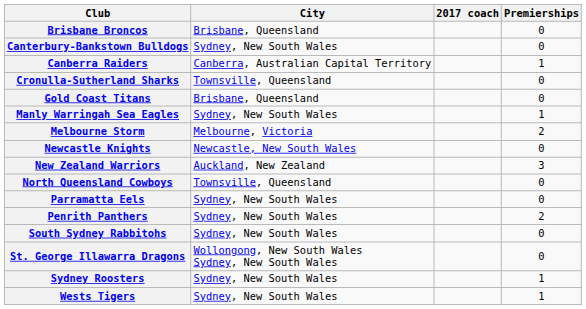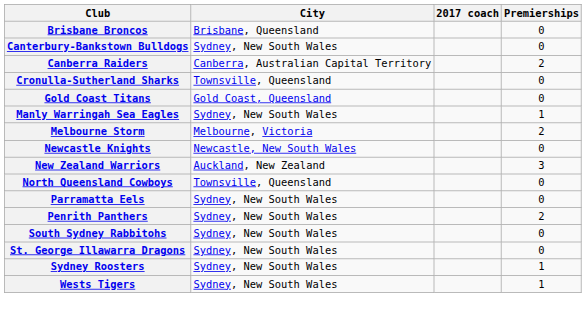 <table class="wikitable sortable">
 <tr>
 <th>Club</th>
 <th>City</th>
 <th>2017 coach</th>
 <th>Premierships</th>
 </tr>
 <tr>
 <th> <strong><a href='#'>Brisbane Broncos</a></strong></th>
 <td><a href='#'>Brisbane</a>, Queensland</td>
 <td></td>
 <td align=center>0</td>
 </tr>
 <tr>
 <th> <strong><a href='#'>Canterbury-Bankstown Bulldogs</a></strong></th>
 <td><a href='#'>Sydney</a>, New South Wales</td>
 <td></td>
 <td align=center>0</td>
 </tr>
 <tr>
 <th> <strong><a href='#'>Canberra Raiders</a></strong></th>
 <td><a href='#'>Canberra</a>, Australian Capital Territory</td>
 <td></td>
-<td align=center>1</td>
+<td align=center>2</td>
 </tr>
 <tr>
 <th> <strong><a href='#'>Cronulla-Sutherland Sharks</a></strong></th>
 <td><a href='#'>Townsville</a>, Queensland</td>
 <td></td>
 <td align=center>0</td>
 </tr>
 <tr>
 <th> <strong><a href='#'>Gold Coast Titans</a></strong></th>
-<td><a href='#'>Brisbane</a>, Queensland</td>
+<td><a href='#'>Gold Coast, Queensland</a></td>
 <td></td>
 <td align=center>0</td>
 </tr>
 <tr>
 <th> <strong><a href='#'>Manly Warringah Sea Eagles</a></strong></th>
 <td><a href='#'>Sydney</a>, New South Wales</td>
 <td></td>
 <td align=center>1</td>
 </tr>
 <tr>
 <th> <strong><a href='#'>Melbourne Storm</a></strong></th>
 <td><a href='#'>Melbourne</a>, <a href='#'>Victoria</a></td>
 <td></td>
 <td align=center>2</td>
 </tr>
 <tr>
 <th> <strong><a href='#'>Newcastle Knights</a></strong></th>
 <td><a href='#'>Newcastle, New South Wales</a></td>
 <td></td>
 <td align=center>0</td>
 </tr>
 <tr>
 <th> <strong><a href='#'>New Zealand Warriors</a></strong></th>
 <td><a href='#'>Auckland</a>, New Zealand</td>
 <td></td>
 <td align=center>3</td>
 </tr>
 <tr>
 <th> <strong><a href='#'>North Queensland Cowboys</a></strong></th>
 <td><a href='#'>Townsville</a>, Queensland</td>
 <td></td>
 <td align=center>0</td>
 </tr>
 <tr>
 <th> <strong><a href='#'>Parramatta Eels</a></strong></th>
 <td><a href='#'>Sydney</a>, New South Wales</td>
 <td></td>
 <td align=center>0</td>
 </tr>
 <tr>
 <th> <strong><a href='#'>Penrith Panthers</a></strong></th>
 <td><a href='#'>Sydney</a>, New South Wales</td>
 <td></td>
 <td align=center>2</td>
 </tr>
 <tr>
 <th> <strong><a href='#'>South Sydney Rabbitohs</a></strong></th>
 <td><a href='#'>Sydney</a>, New South Wales</td>
 <td></td>
 <td align=center>0</td>
 </tr>
 <tr>
 <th> <strong><a href='#'>St. George Illawarra Dragons</a></strong></th>
-<td><a href='#'>Wollongong</a>, New South Wales<br><a href='#'>Sydney</a>, New South Wales</td>
+<td><a href='#'>Sydney</a>, New South Wales</td>
 <td></td>
 <td align=center>0</td>
 </tr>
 <tr>
 <th> <strong><a href='#'>Sydney Roosters</a> </strong></th>
 <td><a href='#'>Sydney</a>, New South Wales</td>
 <td></td>
 <td align=center>1</td>
 </tr>
 <tr>
 <th> <strong><a href='#'>Wests Tigers</a></strong></th>
 <td><a href='#'>Sydney</a>, New South Wales</td>
 <td></td>
 <td align=center>1</td>
 </tr>
 </table>
